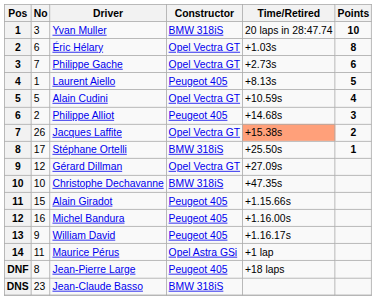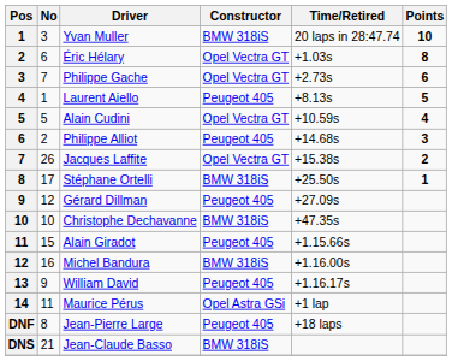 <table class="wikitable" style="font-size: 80%;">
 <tr>
 <th>Pos</th>
 <th>No</th>
 <th>Driver</th>
 <th>Constructor</th>
 <th>Time/Retired</th>
 <th>Points</th>
 </tr>
 <tr>
 <th>1</th>
 <td>3</td>
 <td> <a href='#'>Yvan Muller</a></td>
 <td><a href='#'>BMW 318iS</a></td>
 <td>20 laps in 28:47.74</td>
 <td align=center><strong>10</strong></td>
 </tr>
 <tr>
 <th>2</th>
 <td>6</td>
 <td> <a href='#'>Éric Hélary</a></td>
 <td><a href='#'> Opel Vectra GT</a></td>
 <td>+1.03s</td>
 <td align=center><strong>8</strong></td>
 </tr>
 <tr>
 <th>3</th>
 <td>7</td>
 <td> <a href='#'>Philippe Gache</a></td>
 <td><a href='#'> Opel Vectra GT</a></td>
 <td>+2.73s</td>
 <td align=center><strong>6</strong></td>
 </tr>
 <tr>
 <th>4</th>
 <td>1</td>
 <td> <a href='#'>Laurent Aiello</a></td>
 <td><a href='#'>Peugeot 405</a></td>
 <td>+8.13s</td>
 <td align=center><strong>5</strong></td>
 </tr>
 <tr>
 <th>5</th>
 <td>5</td>
 <td> <a href='#'>Alain Cudini</a></td>
 <td><a href='#'> Opel Vectra GT</a></td>
 <td>+10.59s</td>
 <td align=center><strong>4</strong></td>
 </tr>
 <tr>
 <th>6</th>
 <td>2</td>
 <td> <a href='#'>Philippe Alliot</a></td>
 <td><a href='#'>Peugeot 405</a></td>
 <td>+14.68s</td>
 <td align=center><strong>3</strong></td>
 </tr>
 <tr>
 <th>7</th>
 <td>26</td>
 <td> <a href='#'>Jacques Laffite</a></td>
 <td><a href='#'> Opel Vectra GT</a></td>
-<td style="background: lightsalmon;">+15.38s</td>
+<td>+15.38s</td>
 <td align=center><strong>2</strong></td>
 </tr>
 <tr>
 <th>8</th>
 <td>17</td>
 <td> <a href='#'>Stéphane Ortelli</a></td>
 <td><a href='#'>BMW 318iS</a></td>
 <td>+25.50s</td>
 <td align=center><strong>1</strong></td>
 </tr>
 <tr>
 <th>9</th>
 <td>12</td>
 <td> <a href='#'>Gérard Dillman</a></td>
-<td><a href='#'> Opel Vectra GT</a></td>
+<td><a href='#'>Peugeot 405</a></td>
 <td>+27.09s</td>
 <td></td>
 </tr>
 <tr>
 <th>10</th>
 <td>10</td>
 <td> <a href='#'>Christophe Dechavanne</a></td>
 <td><a href='#'>BMW 318iS</a></td>
 <td>+47.35s</td>
 <td></td>
 </tr>
 <tr>
 <th>11</th>
 <td>15</td>
 <td> <a href='#'>Alain Giradot</a></td>
 <td><a href='#'>Peugeot 405</a></td>
 <td>+1.15.66s</td>
 <td></td>
 </tr>
 <tr>
 <th>12</th>
 <td>16</td>
 <td> <a href='#'>Michel Bandura</a></td>
-<td><a href='#'>Peugeot 405</a></td>
+<td><a href='#'>BMW 318iS</a></td>
 <td>+1.16.00s</td>
 <td></td>
 </tr>
 <tr>
 <th>13</th>
 <td>9</td>
 <td> <a href='#'>William David</a></td>
 <td><a href='#'>Peugeot 405</a></td>
 <td>+1.16.17s</td>
 <td></td>
 </tr>
 <tr>
 <th>14</th>
 <td>11</td>
 <td> <a href='#'>Maurice Pérus</a></td>
 <td><a href='#'>Opel Astra GSi</a></td>
 <td>+1 lap</td>
 <td></td>
 </tr>
 <tr>
 <th>DNF</th>
 <td>8</td>
 <td> <a href='#'>Jean-Pierre Large</a></td>
 <td><a href='#'>Peugeot 405</a></td>
 <td>+18 laps</td>
 <td></td>
 </tr>
 <tr>
 <th>DNS</th>
-<td>23</td>
+<td>21</td>
 <td> <a href='#'>Jean-Claude Basso</a></td>
 <td><a href='#'>BMW 318iS</a></td>
 <td></td>
 <td></td>
 </tr>
 <tr>
 </tr>
 </table>
